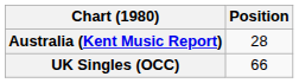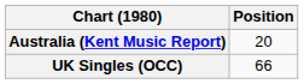 <table class="wikitable sortable plainrowheaders" style="text-align:center">
 <tr>
 <th>Chart (1980)</th>
 <th>Position</th>
 </tr>
 <tr>
 <th scope="row">Australia (<a href='#'>Kent Music Report</a>)</th>
-<td>28</td>
+<td>20</td>
 </tr>
 <tr>
 <th scope="row">UK Singles (OCC)</th>
 <td>66</td>
 </tr>
 </table>
